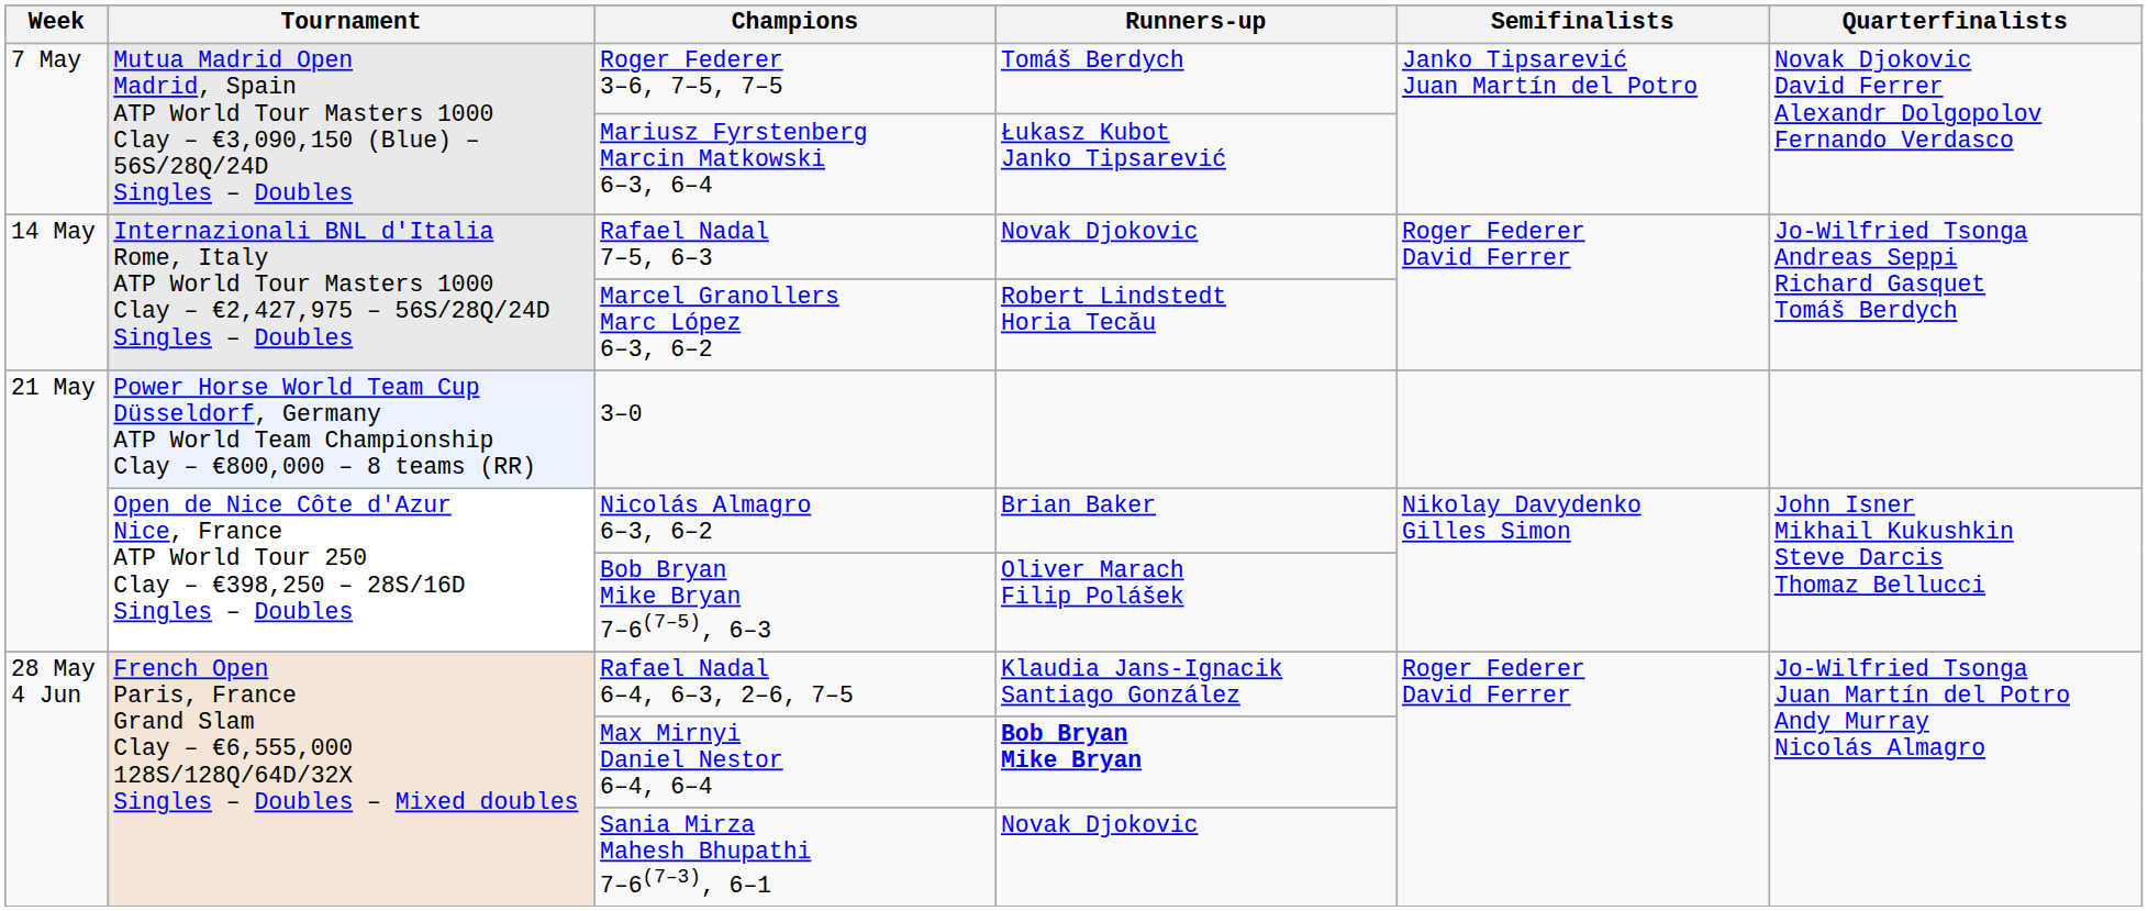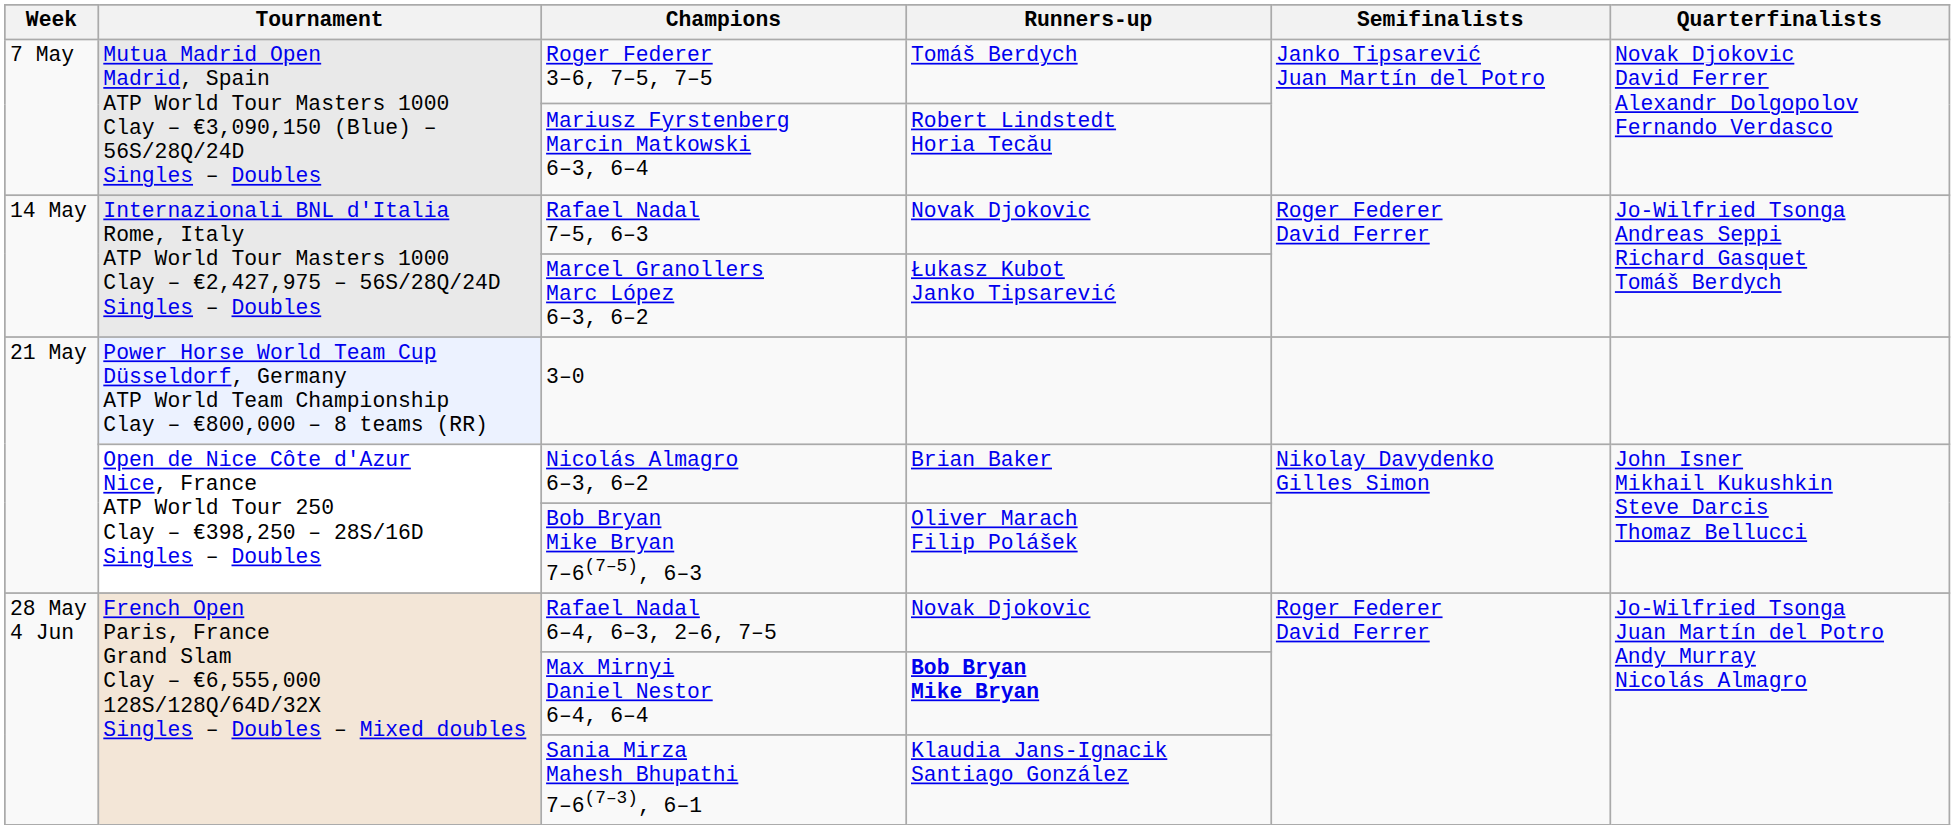 <table class=wikitable style=font-size:95%>
 <tr>
 <th style="width:48px;">Week</th>
 <th style="width:250px;">Tournament</th>
 <th style="width:205px;">Champions</th>
 <th style="width:205px;">Runners-up</th>
 <th style="width:190px;">Semifinalists</th>
 <th style="width:190px;">Quarterfinalists</th>
 </tr>
 <tr valign=top>
 <td rowspan=2>7 May</td>
 <td style="background:#e9e9e9;" rowspan=2><a href='#'>Mutua Madrid Open</a><br> <a href='#'>Madrid</a>, Spain<br>ATP World Tour Masters 1000<br>Clay – €3,090,150 (Blue) – 56S/28Q/24D<br><a href='#'>Singles</a> – <a href='#'>Doubles</a></td>
 <td> <a href='#'>Roger Federer</a><br>3–6, 7–5, 7–5</td>
 <td> <a href='#'>Tomáš Berdych</a></td>
 <td rowspan=2> <a href='#'>Janko Tipsarević</a><br> <a href='#'>Juan Martín del Potro</a></td>
 <td rowspan=2> <a href='#'>Novak Djokovic</a><br> <a href='#'>David Ferrer</a><br> <a href='#'>Alexandr Dolgopolov</a><br> <a href='#'>Fernando Verdasco</a></td>
 </tr>
 <tr valign=top>
 <td> <a href='#'>Mariusz Fyrstenberg</a><br> <a href='#'>Marcin Matkowski</a><br>6–3, 6–4</td>
-<td> <a href='#'>Łukasz Kubot</a><br> <a href='#'>Janko Tipsarević</a></td>
+<td> <a href='#'>Robert Lindstedt</a><br> <a href='#'>Horia Tecău</a></td>
 </tr>
 <tr valign=top>
 <td rowspan=2>14 May</td>
 <td style="background:#e9e9e9;" rowspan=2><a href='#'>Internazionali BNL d'Italia</a><br> Rome, Italy<br>ATP World Tour Masters 1000<br>Clay – €2,427,975 – 56S/28Q/24D<br><a href='#'>Singles</a> – <a href='#'>Doubles</a></td>
 <td> <a href='#'>Rafael Nadal</a><br>7–5, 6–3</td>
 <td> <a href='#'>Novak Djokovic</a></td>
 <td rowspan=2> <a href='#'>Roger Federer</a><br> <a href='#'>David Ferrer</a></td>
 <td rowspan=2> <a href='#'>Jo-Wilfried Tsonga</a><br> <a href='#'>Andreas Seppi</a><br> <a href='#'>Richard Gasquet</a><br> <a href='#'>Tomáš Berdych</a></td>
 </tr>
 <tr valign=top>
 <td> <a href='#'>Marcel Granollers</a><br> <a href='#'>Marc López</a><br>6–3, 6–2</td>
-<td> <a href='#'>Robert Lindstedt</a><br> <a href='#'>Horia Tecău</a></td>
+<td> <a href='#'>Łukasz Kubot</a><br> <a href='#'>Janko Tipsarević</a></td>
 </tr>
 <tr valign=top>
 <td rowspan=3>21 May</td>
 <td bgcolor=#ECF2FF><a href='#'>Power Horse World Team Cup</a><br> <a href='#'>Düsseldorf</a>, Germany<br>ATP World Team Championship<br>Clay – €800,000 – 8 teams (RR)</td>
 <td><br>3–0</td>
 <td></td>
 <td><br><br></td>
 <td><br><br></td>
 </tr>
 <tr valign=top>
 <td bgcolor=#ffffff rowspan=2><a href='#'>Open de Nice Côte d'Azur</a><br> <a href='#'>Nice</a>, France<br>ATP World Tour 250<br>Clay – €398,250 – 28S/16D<br><a href='#'>Singles</a> – <a href='#'>Doubles</a></td>
 <td> <a href='#'>Nicolás Almagro</a><br>6–3, 6–2</td>
 <td> <a href='#'>Brian Baker</a></td>
 <td rowspan=2> <a href='#'>Nikolay Davydenko</a> <br>  <a href='#'>Gilles Simon</a></td>
 <td rowspan=2> <a href='#'>John Isner</a><br>  <a href='#'>Mikhail Kukushkin</a><br> <a href='#'>Steve Darcis</a><br> <a href='#'>Thomaz Bellucci</a></td>
 </tr>
 <tr valign=top>
 <td> <a href='#'>Bob Bryan</a><br> <a href='#'>Mike Bryan</a> <br>7–6<sup>(7–5)</sup>, 6–3</td>
 <td> <a href='#'>Oliver Marach</a> <br>  <a href='#'>Filip Polášek</a></td>
 </tr>
 <tr valign=top>
 <td rowspan=3>28 May<br>4 Jun</td>
 <td rowspan="3" bgcolor="#F3E6D7"><a href='#'>French Open</a><br> Paris, France<br>Grand Slam<br>Clay – €6,555,000<br>128S/128Q/64D/32X<br><a href='#'>Singles</a> – <a href='#'>Doubles</a> – <a href='#'>Mixed doubles</a></td>
 <td> <a href='#'>Rafael Nadal</a><br>6–4, 6–3, 2–6, 7–5</td>
-<td> <a href='#'>Klaudia Jans-Ignacik</a> <br>  <a href='#'>Santiago González</a></td>
+<td> <a href='#'>Novak Djokovic</a></td>
 <td rowspan=3> <a href='#'>Roger Federer</a><br> <a href='#'>David Ferrer</a></td>
 <td rowspan=3> <a href='#'>Jo-Wilfried Tsonga</a><br> <a href='#'>Juan Martín del Potro</a><br> <a href='#'>Andy Murray</a><br> <a href='#'>Nicolás Almagro</a></td>
 </tr>
 <tr valign=top>
 <td> <a href='#'>Max Mirnyi</a> <br>  <a href='#'>Daniel Nestor</a><br>6–4, 6–4</td>
 <td><strong> <a href='#'>Bob Bryan</a> <br>  <a href='#'>Mike Bryan</a></strong></td>
 </tr>
 <tr valign=top>
 <td> <a href='#'>Sania Mirza</a> <br>  <a href='#'>Mahesh Bhupathi</a><br>7–6<sup>(7–3)</sup>, 6–1</td>
-<td> <a href='#'>Novak Djokovic</a></td>
+<td> <a href='#'>Klaudia Jans-Ignacik</a> <br>  <a href='#'>Santiago González</a></td>
 </tr>
 </table>
